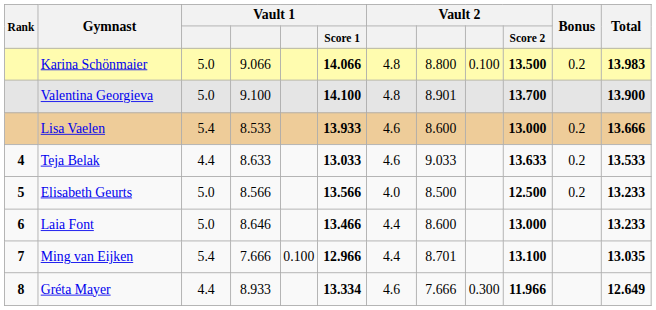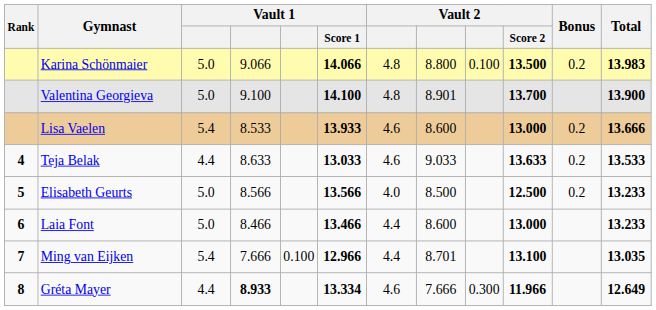 <table style="text-align:center;" class="wikitable sortable">
 <tr>
 <th style="width:15px;" rowspan="2"><small>Rank</small></th>
 <th style="width:160px;" rowspan="2">Gymnast</th>
 <th colspan="4">Vault 1</th>
 <th colspan="4">Vault 2</th>
 <th style="width:50px;" rowspan="2">Bonus</th>
 <th style="width:50px;" rowspan="2">Total</th>
 </tr>
 <tr>
 <th style="width:50px;"><small></small></th>
 <th style="width:50px;"><small></small></th>
 <th style="width:20px;"><small></small></th>
 <th style="width:50px;"><small>Score 1</small></th>
 <th style="width:50px;"><small></small></th>
 <th style="width:50px;"><small></small></th>
 <th style="width:20px;"><small></small></th>
 <th style="width:50px;"><small>Score 2</small></th>
 </tr>
 <tr style="background:#fffcaf;">
 <td scope="row" style="text-align:center"><strong></strong></td>
 <td style="height:30px; text-align:left;"> <a href='#'>Karina Schönmaier</a></td>
 <td>5.0</td>
 <td>9.066</td>
 <td></td>
 <td><strong>14.066</strong></td>
 <td>4.8</td>
 <td>8.800</td>
 <td>0.100</td>
 <td><strong>13.500</strong></td>
 <td>0.2</td>
 <td><strong>13.983</strong></td>
 </tr>
 <tr style="background:#e5e5e5;">
 <td scope="row" style="text-align:center"><strong></strong></td>
 <td style="height:30px; text-align:left;"> <a href='#'>Valentina Georgieva</a></td>
 <td>5.0</td>
 <td>9.100</td>
 <td></td>
 <td><strong>14.100</strong></td>
 <td>4.8</td>
 <td>8.901</td>
 <td></td>
 <td><strong>13.700</strong></td>
 <td></td>
 <td><strong>13.900</strong></td>
 </tr>
 <tr style="background:#ec9;">
 <td scope="row" style="text-align:center"><strong></strong></td>
 <td style="height:30px; text-align:left;"> <a href='#'>Lisa Vaelen</a></td>
 <td>5.4</td>
 <td>8.533</td>
 <td></td>
 <td><strong>13.933</strong></td>
 <td>4.6</td>
 <td>8.600</td>
 <td></td>
 <td><strong>13.000</strong></td>
 <td>0.2</td>
 <td><strong>13.666</strong></td>
 </tr>
 <tr>
 <td scope="row" style="text-align:center"><strong>4</strong></td>
 <td style="height:30px; text-align:left;"> <a href='#'>Teja Belak</a></td>
 <td>4.4</td>
 <td>8.633</td>
 <td></td>
 <td><strong>13.033</strong></td>
 <td>4.6</td>
 <td>9.033</td>
 <td></td>
 <td><strong>13.633</strong></td>
 <td>0.2</td>
 <td><strong>13.533</strong></td>
 </tr>
 <tr>
 <td scope="row" style="text-align:center"><strong>5</strong></td>
 <td style="height:30px; text-align:left;"> <a href='#'>Elisabeth Geurts</a></td>
 <td>5.0</td>
 <td>8.566</td>
 <td></td>
 <td><strong>13.566</strong></td>
 <td>4.0</td>
 <td>8.500</td>
 <td></td>
 <td><strong>12.500</strong></td>
 <td>0.2</td>
 <td><strong>13.233</strong></td>
 </tr>
 <tr>
 <td scope="row" style="text-align:center"><strong>6</strong></td>
 <td style="height:30px; text-align:left;"> <a href='#'>Laia Font</a></td>
 <td>5.0</td>
-<td>8.646</td>
+<td>8.466</td>
 <td></td>
 <td><strong>13.466</strong></td>
 <td>4.4</td>
 <td>8.600</td>
 <td></td>
 <td><strong>13.000</strong></td>
 <td></td>
 <td><strong>13.233</strong></td>
 </tr>
 <tr>
 <td scope="row" style="text-align:center"><strong>7</strong></td>
 <td style="height:30px; text-align:left;"> <a href='#'>Ming van Eijken</a></td>
 <td>5.4</td>
 <td>7.666</td>
 <td>0.100</td>
 <td><strong>12.966</strong></td>
 <td>4.4</td>
 <td>8.701</td>
 <td></td>
 <td><strong>13.100</strong></td>
 <td></td>
 <td><strong>13.035</strong></td>
 </tr>
 <tr>
 <td scope="row" style="text-align:center"><strong>8</strong></td>
 <td style="height:30px; text-align:left;"> <a href='#'>Gréta Mayer</a></td>
 <td>4.4</td>
-<td>8.933</td>
+<td><strong>8.933</strong></td>
 <td></td>
 <td><strong>13.334</strong></td>
 <td>4.6</td>
 <td>7.666</td>
 <td>0.300</td>
 <td><strong>11.966</strong></td>
 <td></td>
 <td><strong>12.649</strong></td>
 </tr>
 </table>
